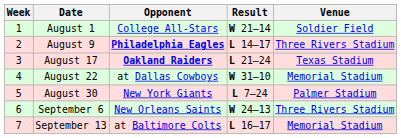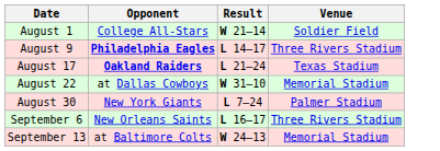 <table class="wikitable" style="text-align:center">
 <tr>
-<th>Week</th>
 <th>Date</th>
 <th>Opponent</th>
 <th>Result</th>
 <th>Venue</th>
 </tr>
 <tr style="background:#dfd">
-<td>1</td>
 <td>August 1</td>
 <td><a href='#'>College All-Stars</a></td>
 <td><strong>W</strong> 21–14</td>
 <td><a href='#'>Soldier Field</a></td>
 </tr>
 <tr style="background:#fdd">
-<td>2</td>
 <td>August 9</td>
 <td><strong><a href='#'>Philadelphia Eagles</a></strong></td>
 <td><strong>L</strong> 14–17</td>
 <td><a href='#'>Three Rivers Stadium</a></td>
 </tr>
 <tr style="background:#fdd">
-<td>3</td>
 <td>August 17</td>
 <td><strong><a href='#'>Oakland Raiders</a></strong></td>
 <td><strong>L</strong> 21–24</td>
 <td><a href='#'>Texas Stadium</a></td>
 </tr>
 <tr style="background:#dfd">
-<td>4</td>
 <td>August 22</td>
 <td>at <a href='#'>Dallas Cowboys</a></td>
 <td><strong>W</strong> 31–10</td>
 <td><a href='#'>Memorial Stadium</a></td>
 </tr>
 <tr style="background:#fdd">
-<td>5</td>
 <td>August 30</td>
 <td><a href='#'>New York Giants</a></td>
 <td><strong>L</strong> 7–24</td>
 <td><a href='#'>Palmer Stadium</a></td>
 </tr>
 <tr style="background:#dfd">
-<td>6</td>
 <td>September 6</td>
 <td><a href='#'>New Orleans Saints</a></td>
-<td><strong>W</strong> 24–13</td>
+<td><strong>L</strong> 16–17</td>
 <td><a href='#'>Three Rivers Stadium</a></td>
 </tr>
 <tr style="background:#fdd">
-<td>7</td>
 <td>September 13</td>
 <td>at <a href='#'>Baltimore Colts</a></td>
-<td><strong>L</strong> 16–17</td>
+<td><strong>W</strong> 24–13</td>
 <td><a href='#'>Memorial Stadium</a></td>
 </tr>
 </table>
